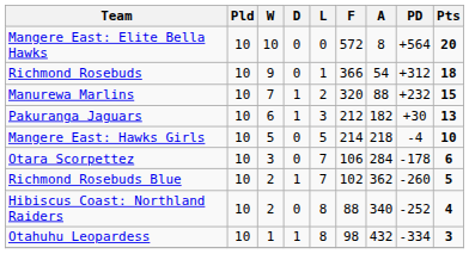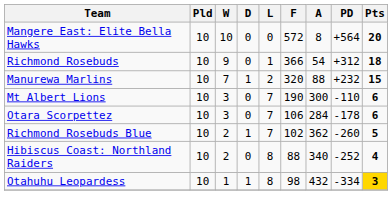 <table class="wikitable" style="text-align:center;">
 <tr>
 <th width=215>Team</th>
 <th width=20 abbr="Played">Pld</th>
 <th width=20 abbr="Won">W</th>
 <th width=20 abbr="Drawn">D</th>
 <th width=20 abbr="Lost">L</th>
 <th width=20 abbr="For">F</th>
 <th width=20 abbr="Against">A</th>
 <th width=20 abbr="Point Difference">PD</th>
 <th width=20 abbr="Points">Pts</th>
 </tr>
 <tr>
 <td style="text-align:left;"><a href='#'>Mangere East: Elite Bella Hawks</a></td>
 <td>10</td>
 <td>10</td>
 <td>0</td>
 <td>0</td>
 <td>572</td>
 <td>8</td>
 <td>+564</td>
 <td><strong>20</strong></td>
 </tr>
 <tr>
 <td style="text-align:left;"><a href='#'>Richmond Rosebuds</a></td>
 <td>10</td>
 <td>9</td>
 <td>0</td>
 <td>1</td>
 <td>366</td>
 <td>54</td>
 <td>+312</td>
 <td><strong>18</strong></td>
 </tr>
 <tr>
 <td style="text-align:left;"><a href='#'>Manurewa Marlins</a></td>
 <td>10</td>
 <td>7</td>
 <td>1</td>
 <td>2</td>
 <td>320</td>
 <td>88</td>
 <td>+232</td>
 <td><strong>15</strong></td>
 </tr>
 <tr>
-<td style="text-align:left;"><a href='#'>Pakuranga Jaguars</a></td>
+<td style="text-align:left;"><a href='#'>Mt Albert Lions</a></td>
 <td>10</td>
-<td>6</td>
-<td>1</td>
 <td>3</td>
-<td>212</td>
-<td>182</td>
-<td>+30</td>
-<td><strong>13</strong></td>
-</tr>
-<tr>
-<td style="text-align:left;"><a href='#'>Mangere East: Hawks Girls</a></td>
-<td>10</td>
-<td>5</td>
 <td>0</td>
-<td>5</td>
-<td>214</td>
-<td>218</td>
-<td>-4</td>
-<td><strong>10</strong></td>
+<td>7</td>
+<td>190</td>
+<td>300</td>
+<td>-110</td>
+<td><strong>6</strong></td>
 </tr>
 <tr>
 <td style="text-align:left;"><a href='#'>Otara Scorpettez</a></td>
 <td>10</td>
 <td>3</td>
 <td>0</td>
 <td>7</td>
 <td>106</td>
 <td>284</td>
 <td>-178</td>
 <td><strong>6</strong></td>
 </tr>
 <tr>
 <td style="text-align:left;"><a href='#'>Richmond Rosebuds Blue</a></td>
 <td>10</td>
 <td>2</td>
 <td>1</td>
 <td>7</td>
 <td>102</td>
 <td>362</td>
 <td>-260</td>
 <td><strong>5</strong></td>
 </tr>
 <tr>
 <td style="text-align:left;"><a href='#'>Hibiscus Coast: Northland Raiders</a></td>
 <td>10</td>
 <td>2</td>
 <td>0</td>
 <td>8</td>
 <td>88</td>
 <td>340</td>
 <td>-252</td>
 <td><strong>4</strong></td>
 </tr>
 <tr>
 <td style="text-align:left;"><a href='#'>Otahuhu Leopardess</a></td>
 <td>10</td>
 <td>1</td>
 <td>1</td>
 <td>8</td>
 <td>98</td>
 <td>432</td>
 <td>-334</td>
-<td><strong>3</strong></td>
+<td style="background: gold;"><strong>3</strong></td>
 </tr>
 <tr>
 </tr>
 </table>
